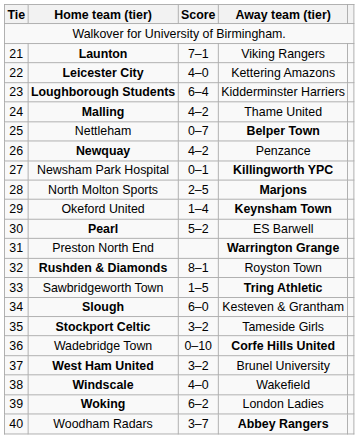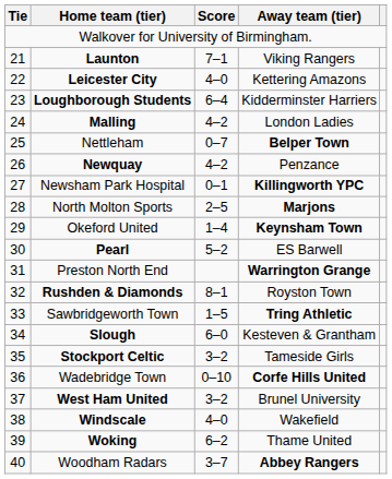 <table class="wikitable" style="text-align:center; font-size:85%">
 <tr>
 <th>Tie</th>
 <th>Home team (tier)</th>
 <th>Score</th>
 <th>Away team (tier)</th>
 <th></th>
 </tr>
 <tr>
 <td colspan="5" align="center">Walkover for University of Birmingham.</td>
 </tr>
 <tr>
 <td align="center">21</td>
 <td><strong>Launton</strong></td>
 <td align="center">7–1</td>
 <td>Viking Rangers</td>
 <td></td>
 </tr>
 <tr>
 <td align="center">22</td>
 <td><strong>Leicester City</strong></td>
 <td align="center">4–0</td>
 <td>Kettering Amazons</td>
 <td></td>
 </tr>
 <tr>
 <td align="center">23</td>
 <td><strong>Loughborough Students</strong></td>
 <td align="center">6–4</td>
 <td>Kidderminster Harriers</td>
 <td></td>
 </tr>
 <tr>
 <td align="center">24</td>
 <td><strong>Malling</strong></td>
 <td align="center">4–2</td>
-<td>Thame United</td>
+<td>London Ladies</td>
 <td></td>
 </tr>
 <tr>
 <td align="center">25</td>
 <td>Nettleham</td>
 <td align="center">0–7</td>
 <td><strong>Belper Town</strong></td>
 <td></td>
 </tr>
 <tr>
 <td align="center">26</td>
 <td><strong>Newquay</strong></td>
 <td align="center">4–2</td>
 <td>Penzance</td>
 <td></td>
 </tr>
 <tr>
 <td align="center">27</td>
 <td>Newsham Park Hospital</td>
 <td align="center">0–1</td>
 <td><strong>Killingworth YPC</strong></td>
 <td></td>
 </tr>
 <tr>
 <td align="center">28</td>
 <td>North Molton Sports</td>
 <td align="center">2–5</td>
 <td><strong>Marjons</strong></td>
 <td></td>
 </tr>
 <tr>
 <td align="center">29</td>
 <td>Okeford United</td>
 <td align="center">1–4</td>
 <td><strong>Keynsham Town</strong></td>
 <td></td>
 </tr>
 <tr>
 <td align="center">30</td>
 <td><strong>Pearl</strong></td>
 <td align="center">5–2</td>
 <td>ES Barwell</td>
 <td></td>
 </tr>
 <tr>
 <td align="center">31</td>
 <td>Preston North End</td>
 <td align="center"></td>
 <td><strong>Warrington Grange</strong></td>
 <td></td>
 </tr>
 <tr>
 <td align="center">32</td>
 <td><strong>Rushden & Diamonds</strong></td>
 <td align="center">8–1</td>
 <td>Royston Town</td>
 <td></td>
 </tr>
 <tr>
 <td align="center">33</td>
 <td>Sawbridgeworth Town</td>
 <td align="center">1–5</td>
 <td><strong>Tring Athletic</strong></td>
 <td></td>
 </tr>
 <tr>
 <td align="center">34</td>
 <td><strong>Slough</strong></td>
 <td align="center">6–0</td>
 <td>Kesteven & Grantham</td>
 <td></td>
 </tr>
 <tr>
 <td align="center">35</td>
 <td><strong>Stockport Celtic</strong></td>
 <td align="center">3–2</td>
 <td>Tameside Girls</td>
 <td></td>
 </tr>
 <tr>
 <td align="center">36</td>
 <td>Wadebridge Town</td>
 <td align="center">0–10</td>
 <td><strong>Corfe Hills United</strong></td>
 <td></td>
 </tr>
 <tr>
 <td align="center">37</td>
 <td><strong>West Ham United</strong></td>
 <td align="center">3–2</td>
 <td>Brunel University</td>
 <td></td>
 </tr>
 <tr>
 <td align="center">38</td>
 <td><strong>Windscale</strong></td>
 <td align="center">4–0</td>
 <td>Wakefield</td>
 <td></td>
 </tr>
 <tr>
 <td align="center">39</td>
 <td><strong>Woking</strong></td>
 <td align="center">6–2</td>
-<td>London Ladies</td>
+<td>Thame United</td>
 <td></td>
 </tr>
 <tr>
 <td align="center">40</td>
 <td>Woodham Radars</td>
 <td align="center">3–7</td>
 <td><strong>Abbey Rangers</strong></td>
 <td></td>
 </tr>
 </table>
